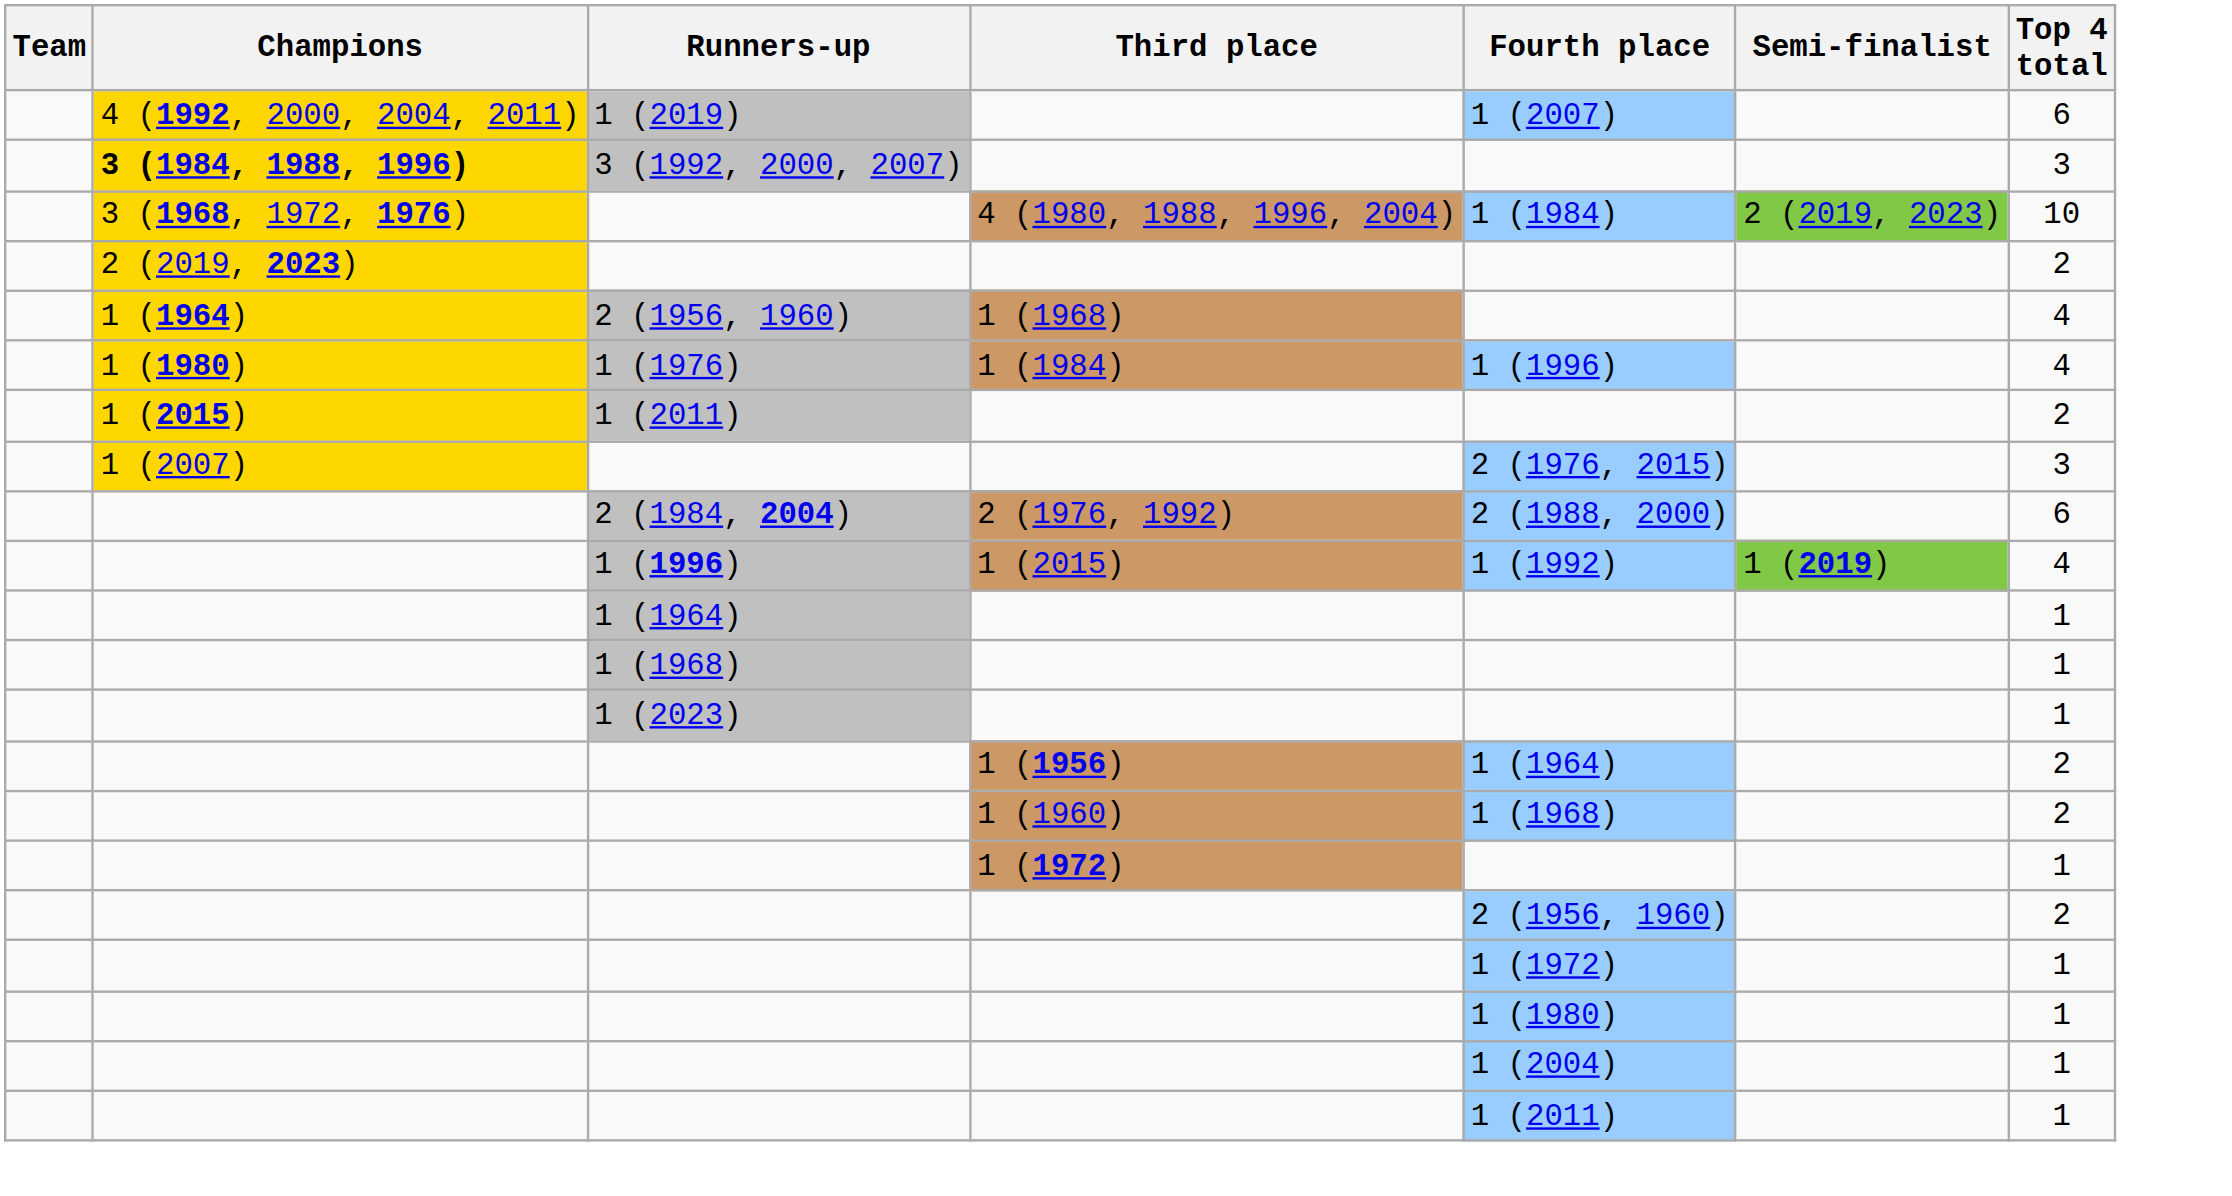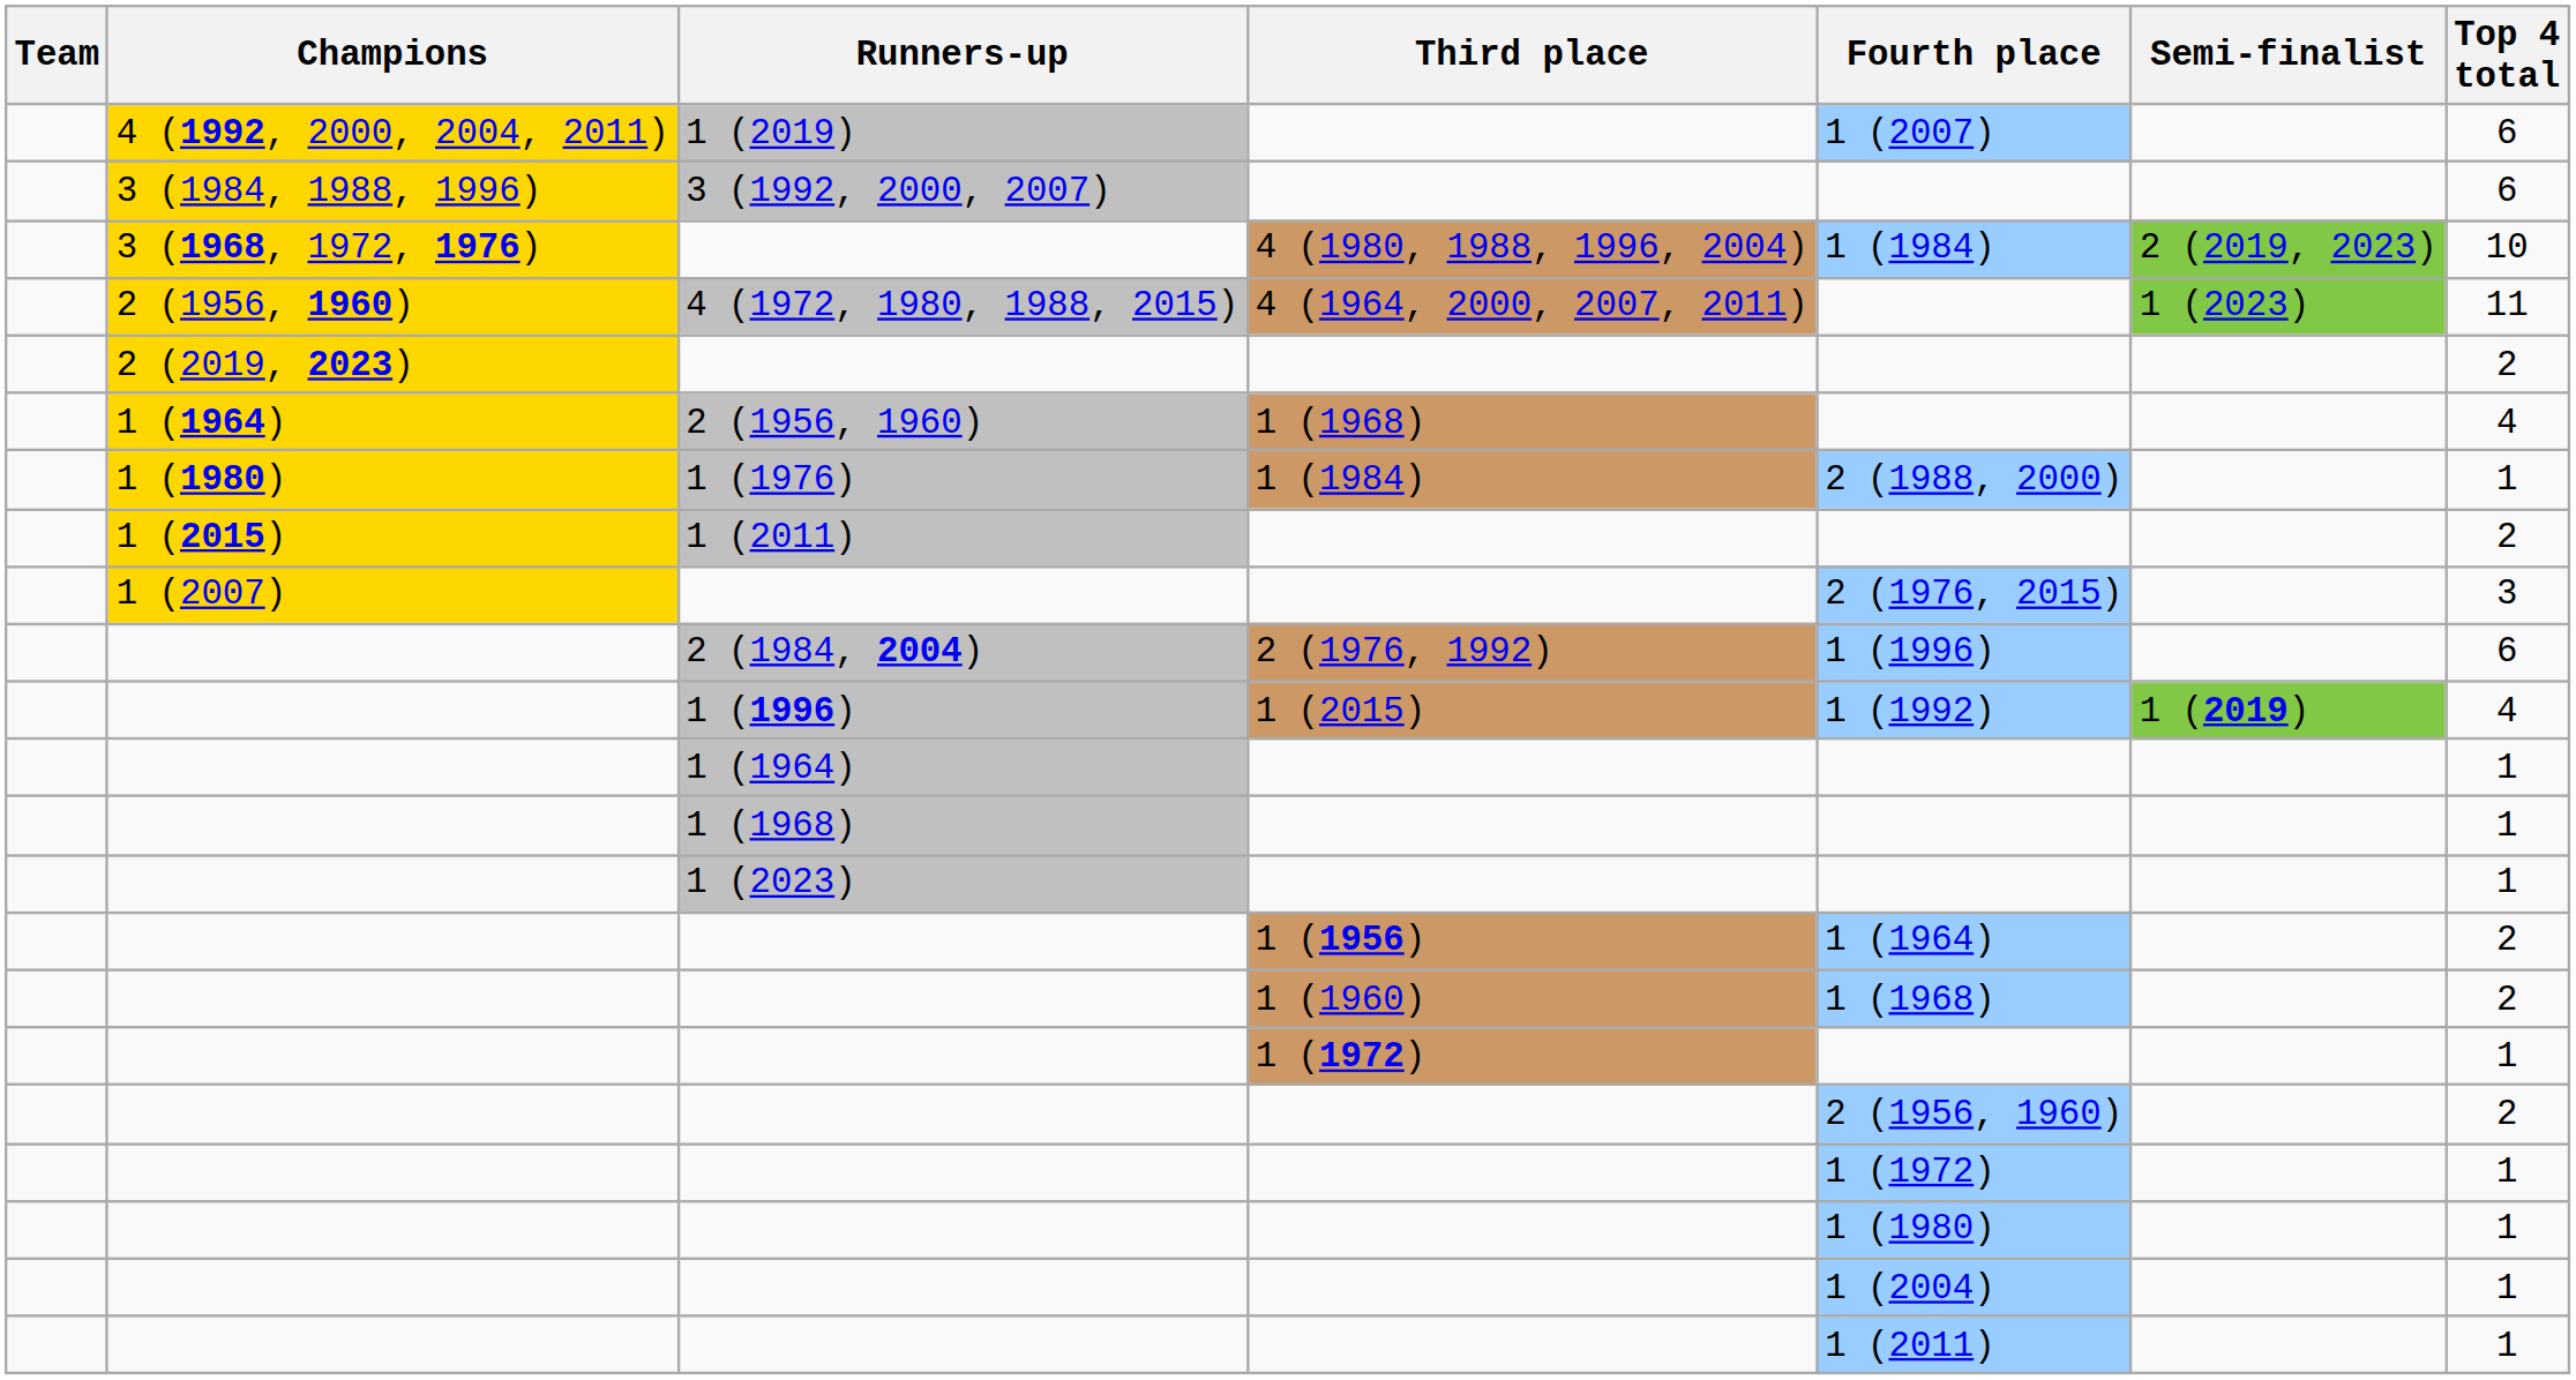 <table class="wikitable" style="text-align:left">
 <tr>
 <th>Team</th>
 <th>Champions</th>
 <th>Runners-up</th>
 <th>Third place</th>
 <th>Fourth place</th>
 <th>Semi-finalist</th>
 <th>Top 4<br>total</th>
 </tr>
 <tr>
 <td></td>
 <td style=background:#FFD700>4 (<strong><a href='#'>1992</a></strong>, <a href='#'>2000</a>, <a href='#'>2004</a>, <a href='#'>2011</a>)</td>
 <td style=background:#C0C0C0>1 (<a href='#'>2019</a>)</td>
 <td></td>
 <td style=background:#9ACDFF>1 (<a href='#'>2007</a>)</td>
 <td></td>
 <td align=center>6</td>
 </tr>
 <tr>
 <td></td>
-<td style=background:#FFD700><strong>3 (<a href='#'>1984</a>, <a href='#'>1988</a>, <a href='#'>1996</a>)</strong></td>
+<td style=background:#FFD700>3 (<a href='#'>1984</a>, <a href='#'>1988</a>, <a href='#'>1996</a>)</td>
 <td style=background:#C0C0C0>3 (<a href='#'>1992</a>, <a href='#'>2000</a>, <a href='#'>2007</a>)</td>
 <td></td>
 <td></td>
 <td></td>
-<td align=center>3</td>
+<td align=center>6</td>
 </tr>
 <tr>
 <td></td>
 <td style=background:#FFD700>3 (<strong><a href='#'>1968</a></strong>, <a href='#'>1972</a>, <strong><a href='#'>1976</a></strong>)</td>
 <td></td>
 <td style=background:#CC9966>4 (<a href='#'>1980</a>, <a href='#'>1988</a>, <a href='#'>1996</a>, <a href='#'>2004</a>)</td>
 <td style=background:#9ACDFF>1 (<a href='#'>1984</a>)</td>
 <td style="background:#81c846">2 (<a href='#'>2019</a>, <a href='#'>2023</a>)</td>
 <td align=center>10</td>
+</tr>
+<tr>
+<td></td>
+<td style=background:#FFD700>2 (<a href='#'>1956</a>, <strong><a href='#'>1960</a></strong>)</td>
+<td style=background:#C0C0C0>4 (<a href='#'>1972</a>, <a href='#'>1980</a>, <a href='#'>1988</a>, <a href='#'>2015</a>)</td>
+<td style=background:#CC9966>4 (<a href='#'>1964</a>, <a href='#'>2000</a>, <a href='#'>2007</a>, <a href='#'>2011</a>)</td>
+<td></td>
+<td style="background:#81c846">1 (<a href='#'>2023</a>)</td>
+<td align=center>11</td>
 </tr>
 <tr>
 <td></td>
 <td style=background:#FFD700>2 (<a href='#'>2019</a>, <strong><a href='#'>2023</a></strong>)</td>
 <td></td>
 <td></td>
 <td></td>
 <td></td>
 <td align=center>2</td>
 </tr>
 <tr>
 <td></td>
 <td style=background:#FFD700>1 (<strong><a href='#'>1964</a></strong>)</td>
 <td style=background:#C0C0C0>2 (<a href='#'>1956</a>, <a href='#'>1960</a>)</td>
 <td style=background:#CC9966>1 (<a href='#'>1968</a>)</td>
 <td></td>
 <td></td>
 <td align=center>4</td>
 </tr>
 <tr>
 <td></td>
 <td style=background:#FFD700>1 (<strong><a href='#'>1980</a></strong>)</td>
 <td style=background:#C0C0C0>1 (<a href='#'>1976</a>)</td>
 <td style=background:#CC9966>1 (<a href='#'>1984</a>)</td>
-<td style=background:#9ACDFF>1 (<a href='#'>1996</a>)</td>
+<td style=background:#9ACDFF>2 (<a href='#'>1988</a>, <a href='#'>2000</a>)</td>
 <td></td>
-<td align=center>4</td>
+<td align=center>1</td>
 </tr>
 <tr>
 <td></td>
 <td style=background:#FFD700>1 (<strong><a href='#'>2015</a></strong>)</td>
 <td style=background:#C0C0C0>1 (<a href='#'>2011</a>)</td>
 <td></td>
 <td></td>
 <td></td>
 <td align=center>2</td>
 </tr>
 <tr>
 <td></td>
 <td style=background:#FFD700>1 (<a href='#'>2007</a>)</td>
 <td></td>
 <td></td>
 <td style=background:#9ACDFF>2 (<a href='#'>1976</a>, <a href='#'>2015</a>)</td>
 <td></td>
 <td align=center>3</td>
 </tr>
 <tr>
 <td></td>
 <td></td>
 <td style=background:#C0C0C0>2 (<a href='#'>1984</a>, <strong><a href='#'>2004</a></strong>)</td>
 <td style=background:#CC9966>2 (<a href='#'>1976</a>, <a href='#'>1992</a>)</td>
-<td style=background:#9ACDFF>2 (<a href='#'>1988</a>, <a href='#'>2000</a>)</td>
+<td style=background:#9ACDFF>1 (<a href='#'>1996</a>)</td>
 <td></td>
 <td align=center>6</td>
 </tr>
 <tr>
 <td></td>
 <td></td>
 <td style=background:#C0C0C0>1 (<strong><a href='#'>1996</a></strong>)</td>
 <td style=background:#CC9966>1 (<a href='#'>2015</a>)</td>
 <td style=background:#9ACDFF>1 (<a href='#'>1992</a>)</td>
 <td style="background:#81c846">1 (<strong><a href='#'>2019</a></strong>)</td>
 <td align=center>4</td>
 </tr>
 <tr>
 <td></td>
 <td></td>
 <td style=background:#C0C0C0>1 (<a href='#'>1964</a>)</td>
 <td></td>
 <td></td>
 <td></td>
 <td align=center>1</td>
 </tr>
 <tr>
 <td></td>
 <td></td>
 <td style=background:#C0C0C0>1 (<a href='#'>1968</a>)</td>
 <td></td>
 <td></td>
 <td></td>
 <td align=center>1</td>
 </tr>
 <tr>
 <td></td>
 <td></td>
 <td style=background:#C0C0C0>1 (<a href='#'>2023</a>)</td>
 <td></td>
 <td></td>
 <td></td>
 <td align=center>1</td>
 </tr>
 <tr>
 <td></td>
 <td></td>
 <td></td>
 <td style=background:#CC9966>1 (<strong><a href='#'>1956</a></strong>)</td>
 <td style=background:#9ACDFF>1 (<a href='#'>1964</a>)</td>
 <td></td>
 <td align=center>2</td>
 </tr>
 <tr>
 <td></td>
 <td></td>
 <td></td>
 <td style=background:#CC9966>1 (<a href='#'>1960</a>)</td>
 <td style=background:#9ACDFF>1 (<a href='#'>1968</a>)</td>
 <td></td>
 <td align=center>2</td>
 </tr>
 <tr>
 <td></td>
 <td></td>
 <td></td>
 <td style=background:#CC9966>1 (<strong><a href='#'>1972</a></strong>)</td>
 <td></td>
 <td></td>
 <td align=center>1</td>
 </tr>
 <tr>
 <td></td>
 <td></td>
 <td></td>
 <td></td>
 <td style=background:#9ACDFF>2 (<a href='#'>1956</a>, <a href='#'>1960</a>)</td>
 <td></td>
 <td align=center>2</td>
 </tr>
 <tr>
 <td></td>
 <td></td>
 <td></td>
 <td></td>
 <td style=background:#9ACDFF>1 (<a href='#'>1972</a>)</td>
 <td></td>
 <td align=center>1</td>
 </tr>
 <tr>
 <td></td>
 <td></td>
 <td></td>
 <td></td>
 <td style=background:#9ACDFF>1 (<a href='#'>1980</a>)</td>
 <td></td>
 <td align=center>1</td>
 </tr>
 <tr>
 <td></td>
 <td></td>
 <td></td>
 <td></td>
 <td style=background:#9ACDFF>1 (<a href='#'>2004</a>)</td>
 <td></td>
 <td align=center>1</td>
 </tr>
 <tr>
 <td></td>
 <td></td>
 <td></td>
 <td></td>
 <td style=background:#9ACDFF>1 (<a href='#'>2011</a>)</td>
 <td></td>
 <td align=center>1</td>
 </tr>
 </table>
